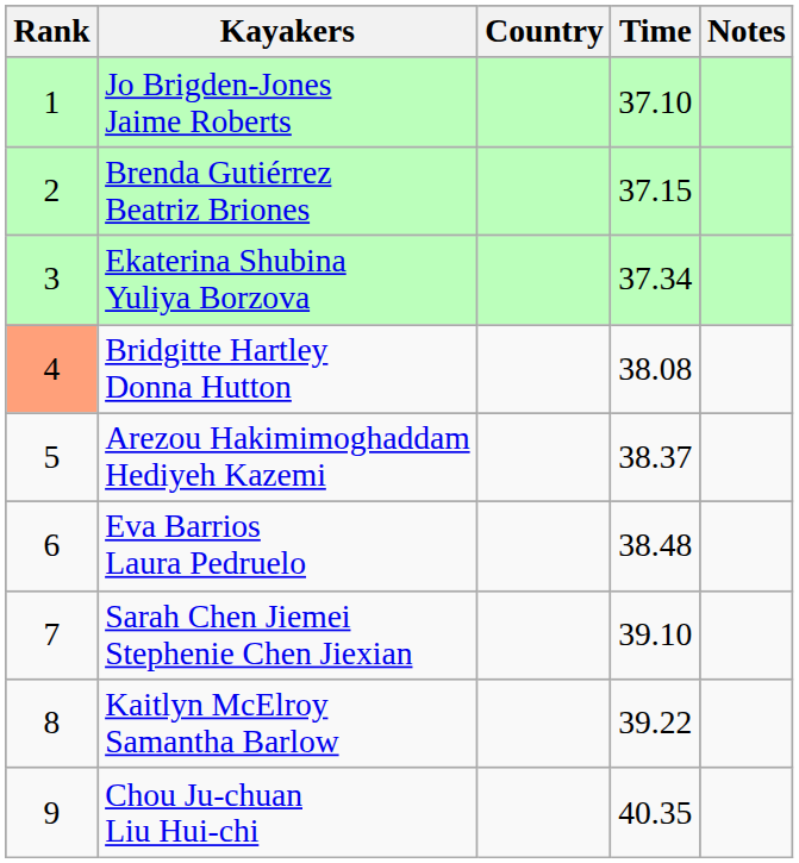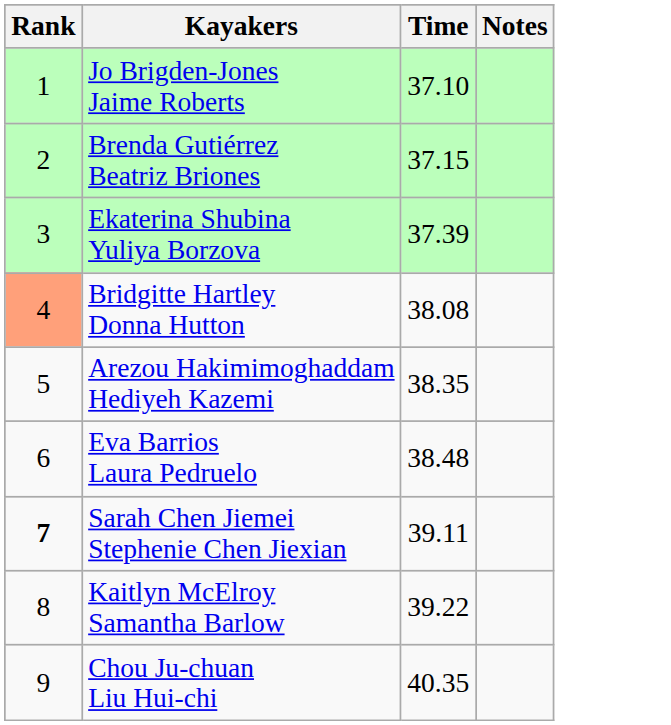 <table class="wikitable" style="text-align:center">
 <tr>
 <th>Rank</th>
 <th>Kayakers</th>
-<th>Country</th>
 <th>Time</th>
 <th>Notes</th>
 </tr>
 <tr bgcolor=bbffbb>
 <td>1</td>
 <td align="left"><a href='#'>Jo Brigden-Jones</a><br><a href='#'>Jaime Roberts</a></td>
-<td align="left"></td>
 <td>37.10</td>
 <td></td>
 </tr>
 <tr bgcolor=bbffbb>
 <td>2</td>
 <td align="left"><a href='#'>Brenda Gutiérrez</a><br><a href='#'>Beatriz Briones</a></td>
-<td align="left"></td>
 <td>37.15</td>
 <td></td>
 </tr>
 <tr bgcolor=bbffbb>
 <td>3</td>
 <td align="left"><a href='#'>Ekaterina Shubina</a><br><a href='#'>Yuliya Borzova</a></td>
-<td align="left"></td>
-<td>37.34</td>
+<td>37.39</td>
 <td></td>
 </tr>
 <tr>
 <td style="background: lightsalmon;">4</td>
 <td align="left"><a href='#'>Bridgitte Hartley</a><br><a href='#'>Donna Hutton</a></td>
-<td align="left"></td>
 <td>38.08</td>
 <td></td>
 </tr>
 <tr>
 <td>5</td>
 <td align="left"><a href='#'>Arezou Hakimimoghaddam</a><br><a href='#'>Hediyeh Kazemi</a></td>
-<td align="left"></td>
-<td>38.37</td>
+<td>38.35</td>
 <td></td>
 </tr>
 <tr>
 <td>6</td>
 <td align="left"><a href='#'>Eva Barrios</a><br><a href='#'>Laura Pedruelo</a></td>
-<td align="left"></td>
 <td>38.48</td>
 <td></td>
 </tr>
 <tr>
-<td>7</td>
+<td><strong>7</strong></td>
 <td align="left"><a href='#'>Sarah Chen Jiemei</a><br><a href='#'>Stephenie Chen Jiexian</a></td>
-<td align="left"></td>
-<td>39.10</td>
+<td>39.11</td>
 <td></td>
 </tr>
 <tr>
 <td>8</td>
 <td align="left"><a href='#'>Kaitlyn McElroy</a><br><a href='#'>Samantha Barlow</a></td>
-<td align="left"></td>
 <td>39.22</td>
 <td></td>
 </tr>
 <tr>
 <td>9</td>
 <td align="left"><a href='#'>Chou Ju-chuan</a><br><a href='#'>Liu Hui-chi</a></td>
-<td align="left"></td>
 <td>40.35</td>
 <td></td>
 </tr>
 </table>
